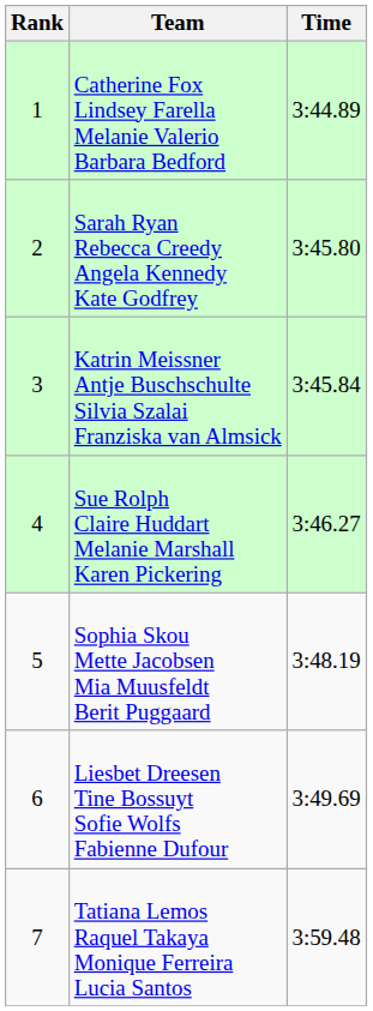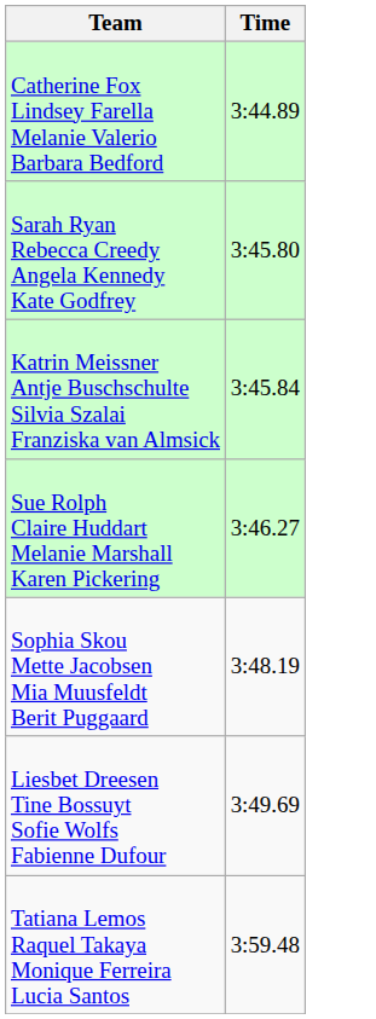 <table class="wikitable">
 <tr>
-<th>Rank</th>
 <th>Team</th>
 <th>Time</th>
 </tr>
 <tr bgcolor=#CCFFCC>
-<td align="center">1</td>
 <td><br><a href='#'>Catherine Fox</a><br><a href='#'>Lindsey Farella</a><br><a href='#'>Melanie Valerio</a><br><a href='#'>Barbara Bedford</a></td>
 <td align="center">3:44.89</td>
 </tr>
 <tr bgcolor=#CCFFCC>
-<td align="center">2</td>
 <td><br><a href='#'>Sarah Ryan</a><br><a href='#'>Rebecca Creedy</a><br><a href='#'>Angela Kennedy</a><br><a href='#'>Kate Godfrey</a></td>
 <td align="center">3:45.80</td>
 </tr>
 <tr bgcolor=#CCFFCC>
-<td align="center">3</td>
 <td><br><a href='#'>Katrin Meissner</a><br><a href='#'>Antje Buschschulte</a><br><a href='#'>Silvia Szalai</a><br><a href='#'>Franziska van Almsick</a></td>
 <td align="center">3:45.84</td>
 </tr>
 <tr bgcolor=#CCFFCC>
-<td align="center">4</td>
 <td><br><a href='#'>Sue Rolph</a><br><a href='#'>Claire Huddart</a><br><a href='#'>Melanie Marshall</a><br><a href='#'>Karen Pickering</a></td>
 <td align="center">3:46.27</td>
 </tr>
 <tr>
-<td align="center">5</td>
 <td><br><a href='#'>Sophia Skou</a><br><a href='#'>Mette Jacobsen</a><br><a href='#'>Mia Muusfeldt</a><br><a href='#'>Berit Puggaard</a></td>
 <td align="center">3:48.19</td>
 </tr>
 <tr>
-<td align="center">6</td>
 <td><br><a href='#'>Liesbet Dreesen</a><br><a href='#'>Tine Bossuyt</a><br><a href='#'>Sofie Wolfs</a><br><a href='#'>Fabienne Dufour</a></td>
 <td align="center">3:49.69</td>
 </tr>
 <tr>
-<td align="center">7</td>
 <td><br><a href='#'>Tatiana Lemos</a><br><a href='#'>Raquel Takaya</a><br><a href='#'>Monique Ferreira</a><br><a href='#'>Lucia Santos</a></td>
 <td align="center">3:59.48</td>
 </tr>
 </table>
